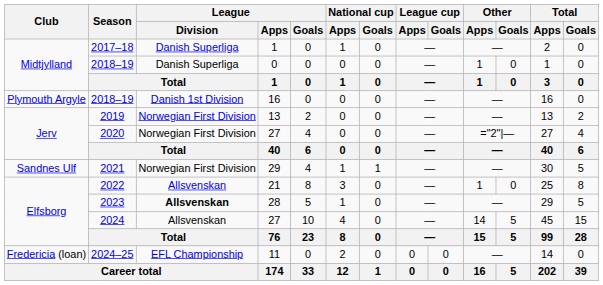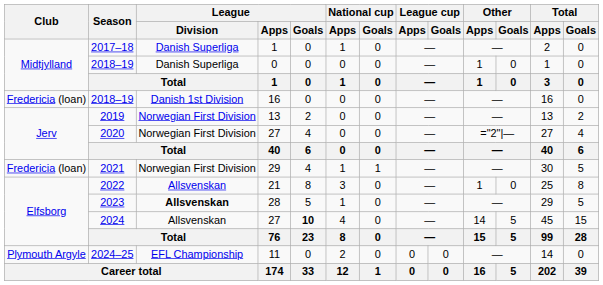 <table class="wikitable" style="text-align:center">
 <tr>
 <th rowspan="2">Club</th>
 <th rowspan="2">Season</th>
 <th colspan="3">League</th>
 <th colspan="2">National cup</th>
 <th colspan="2">League cup</th>
 <th colspan="2">Other</th>
 <th colspan="2">Total</th>
 </tr>
 <tr>
 <th>Division</th>
 <th>Apps</th>
 <th>Goals</th>
 <th>Apps</th>
 <th>Goals</th>
 <th>Apps</th>
 <th>Goals</th>
 <th>Apps</th>
 <th>Goals</th>
 <th>Apps</th>
 <th>Goals</th>
 </tr>
 <tr>
 <td rowspan="3"><a href='#'>Midtjylland</a></td>
 <td><a href='#'>2017–18</a></td>
 <td><a href='#'>Danish Superliga</a></td>
 <td>1</td>
 <td>0</td>
 <td>1</td>
 <td>0</td>
 <td colspan="2">—</td>
 <td colspan="2">—</td>
 <td>2</td>
 <td>0</td>
 </tr>
 <tr>
 <td><a href='#'>2018–19</a></td>
 <td>Danish Superliga</td>
 <td>0</td>
 <td>0</td>
 <td>0</td>
 <td>0</td>
 <td colspan="2">—</td>
 <td>1</td>
 <td>0</td>
 <td>1</td>
 <td>0</td>
 </tr>
 <tr>
 <th colspan="2">Total</th>
 <th>1</th>
 <th>0</th>
 <th>1</th>
 <th>0</th>
 <th colspan="2">—</th>
 <th>1</th>
 <th>0</th>
 <th>3</th>
 <th>0</th>
 </tr>
 <tr>
-<td><a href='#'>Plymouth Argyle</a></td>
+<td><a href='#'>Fredericia</a> (loan)</td>
 <td><a href='#'>2018–19</a></td>
 <td><a href='#'>Danish 1st Division</a></td>
 <td>16</td>
 <td>0</td>
 <td>0</td>
 <td>0</td>
 <td colspan="2">—</td>
 <td colspan="2">—</td>
 <td>16</td>
 <td>0</td>
 </tr>
 <tr>
 <td rowspan="3"><a href='#'>Jerv</a></td>
 <td><a href='#'>2019</a></td>
 <td><a href='#'>Norwegian First Division</a></td>
 <td>13</td>
 <td>2</td>
 <td>0</td>
 <td>0</td>
 <td colspan="2">—</td>
 <td colspan="2">—</td>
 <td>13</td>
 <td>2</td>
 </tr>
 <tr>
 <td><a href='#'>2020</a></td>
 <td>Norwegian First Division</td>
 <td>27</td>
 <td>4</td>
 <td>0</td>
 <td>0</td>
 <td colspan="2">—</td>
 <td colspan="2">="2"|—</td>
 <td>27</td>
 <td>4</td>
 </tr>
 <tr>
 <th colspan="2">Total</th>
 <th>40</th>
 <th>6</th>
 <th>0</th>
 <th>0</th>
 <th colspan="2">—</th>
 <th colspan="2">—</th>
 <th>40</th>
 <th>6</th>
 </tr>
 <tr>
-<td><a href='#'>Sandnes Ulf</a></td>
+<td><a href='#'>Fredericia</a> (loan)</td>
 <td><a href='#'>2021</a></td>
 <td>Norwegian First Division</td>
 <td>29</td>
 <td>4</td>
 <td>1</td>
 <td>1</td>
 <td colspan="2">—</td>
 <td colspan="2">—</td>
 <td>30</td>
 <td>5</td>
 </tr>
 <tr>
 <td rowspan="4"><a href='#'>Elfsborg</a></td>
 <td><a href='#'>2022</a></td>
 <td><a href='#'>Allsvenskan</a></td>
 <td>21</td>
 <td>8</td>
 <td>3</td>
 <td>0</td>
 <td colspan="2">—</td>
 <td>1</td>
 <td>0</td>
 <td>25</td>
 <td>8</td>
 </tr>
 <tr>
 <td><a href='#'>2023</a></td>
 <td><strong>Allsvenskan</strong></td>
 <td>28</td>
 <td>5</td>
 <td>1</td>
 <td>0</td>
 <td colspan="2">—</td>
 <td colspan="2">—</td>
 <td>29</td>
 <td>5</td>
 </tr>
 <tr>
 <td><a href='#'>2024</a></td>
 <td>Allsvenskan</td>
 <td>27</td>
-<td>10</td>
+<td><strong>10</strong></td>
 <td>4</td>
 <td>0</td>
 <td colspan="2">—</td>
 <td>14</td>
 <td>5</td>
 <td>45</td>
 <td>15</td>
 </tr>
 <tr>
 <th colspan="2">Total</th>
 <th>76</th>
 <th>23</th>
 <th>8</th>
 <th>0</th>
 <th colspan="2">—</th>
 <th>15</th>
 <th>5</th>
 <th>99</th>
 <th>28</th>
 </tr>
 <tr>
-<td><a href='#'>Fredericia</a> (loan)</td>
+<td><a href='#'>Plymouth Argyle</a></td>
 <td><a href='#'>2024–25</a></td>
 <td><a href='#'>EFL Championship</a></td>
 <td>11</td>
 <td>0</td>
 <td>2</td>
 <td>0</td>
 <td>0</td>
 <td>0</td>
 <td colspan="2">—</td>
 <td>14</td>
 <td>0</td>
 </tr>
 <tr>
 <th colspan="3">Career total</th>
 <th>174</th>
 <th>33</th>
 <th>12</th>
 <th>1</th>
 <th>0</th>
 <th>0</th>
 <th>16</th>
 <th>5</th>
 <th>202</th>
 <th>39</th>
 </tr>
 </table>
